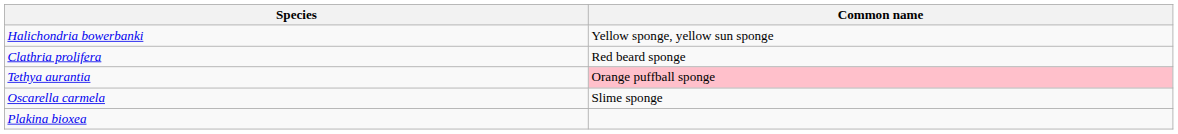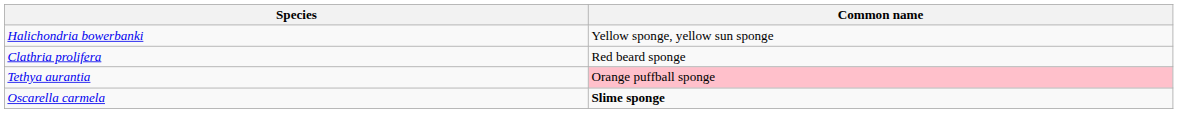 <table width=90% class="wikitable">
 <tr>
 <th width=25%>Species</th>
 <th width=25%>Common name</th>
 </tr>
 <tr>
 <td><em><a href='#'>Halichondria bowerbanki</a></em></td>
 <td>Yellow sponge, yellow sun sponge</td>
 </tr>
 <tr>
 <td><em><a href='#'>Clathria prolifera</a></em></td>
 <td>Red beard sponge</td>
 </tr>
 <tr>
 <td><em><a href='#'>Tethya aurantia</a></em></td>
 <td style="background: pink;">Orange puffball sponge</td>
 </tr>
 <tr>
 <td><em><a href='#'>Oscarella carmela</a></em></td>
-<td>Slime sponge</td>
-</tr>
-<tr>
-<td><em><a href='#'>Plakina bioxea</a></em></td>
-<td></td>
+<td><strong>Slime sponge</strong></td>
 </tr>
 </table>
